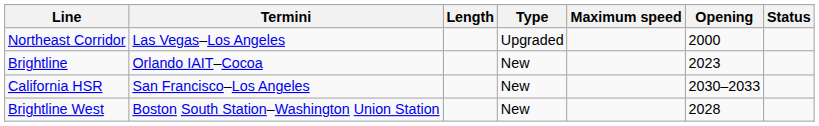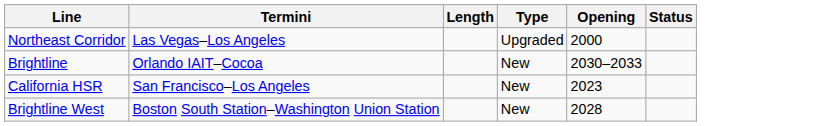 <table class="wikitable sortable static-row-numbers static-row-header-hash" style="font-size:small;">
 <tr>
 <th>Line</th>
 <th>Termini</th>
 <th data-sort-type="number">Length</th>
 <th>Type</th>
-<th>Maximum speed</th>
 <th>Opening</th>
 <th>Status</th>
 </tr>
 <tr>
 <td><a href='#'>Northeast Corridor</a></td>
 <td><a href='#'>Las Vegas</a>–<a href='#'>Los Angeles</a></td>
 <td></td>
 <td>Upgraded</td>
-<td></td>
 <td>2000</td>
 <td></td>
 </tr>
 <tr>
 <td><a href='#'>Brightline</a></td>
 <td><a href='#'>Orlando IAIT</a>–<a href='#'>Cocoa</a></td>
 <td></td>
 <td>New</td>
-<td></td>
-<td>2023</td>
+<td>2030–2033</td>
 <td></td>
 </tr>
 <tr>
 <td><a href='#'>California HSR</a></td>
 <td><a href='#'>San Francisco</a>–<a href='#'>Los Angeles</a></td>
 <td></td>
 <td>New</td>
-<td></td>
-<td>2030–2033</td>
+<td>2023</td>
 <td></td>
 </tr>
 <tr>
 <td><a href='#'>Brightline West</a></td>
 <td><a href='#'>Boston</a> <a href='#'>South Station</a>–<a href='#'>Washington</a> <a href='#'>Union Station</a></td>
 <td></td>
 <td>New</td>
-<td></td>
 <td>2028</td>
 <td></td>
 </tr>
 </table>
